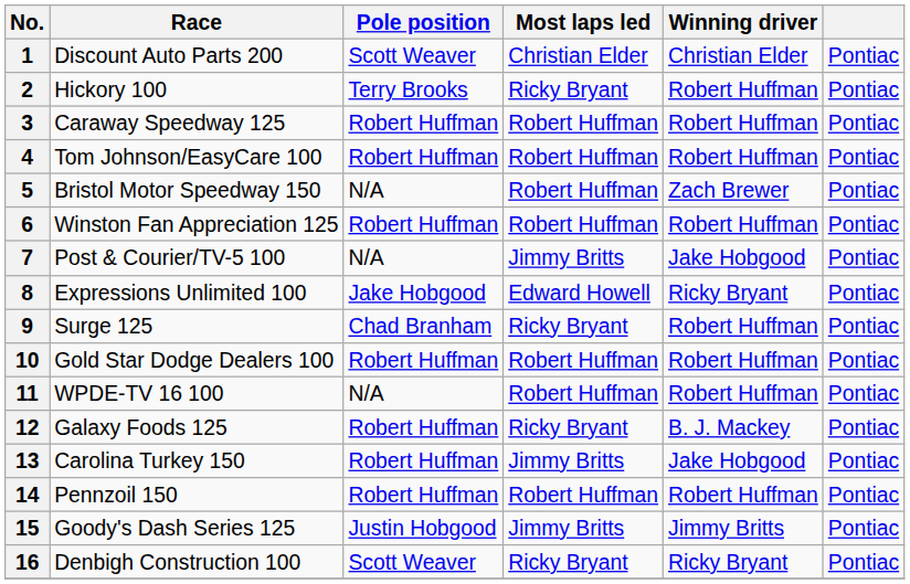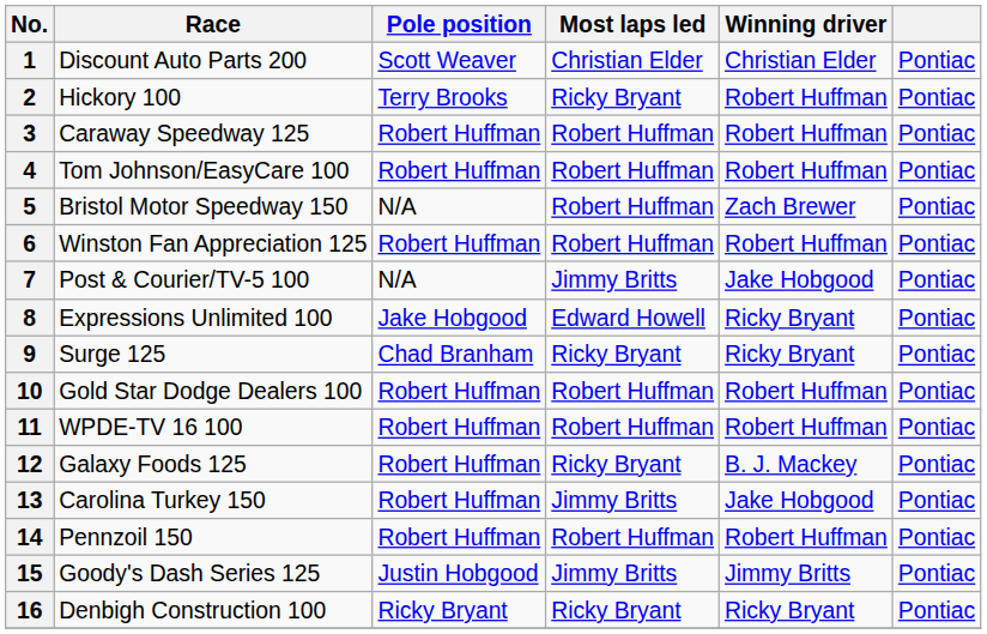 <table class="wikitable sortable" style="font-size:95%">
 <tr>
 <th>No.</th>
 <th>Race</th>
 <th><a href='#'>Pole position</a></th>
 <th>Most laps led</th>
 <th>Winning driver</th>
 <th></th>
 </tr>
 <tr>
 <th>1</th>
 <td>Discount Auto Parts 200</td>
 <td><a href='#'>Scott Weaver</a></td>
 <td><a href='#'>Christian Elder</a></td>
 <td><a href='#'>Christian Elder</a></td>
 <td><a href='#'>Pontiac</a></td>
 </tr>
 <tr>
 <th>2</th>
 <td>Hickory 100</td>
 <td><a href='#'>Terry Brooks</a></td>
 <td><a href='#'>Ricky Bryant</a></td>
 <td><a href='#'>Robert Huffman</a></td>
 <td><a href='#'>Pontiac</a></td>
 </tr>
 <tr>
 <th>3</th>
 <td>Caraway Speedway 125</td>
 <td><a href='#'>Robert Huffman</a></td>
 <td><a href='#'>Robert Huffman</a></td>
 <td><a href='#'>Robert Huffman</a></td>
 <td><a href='#'>Pontiac</a></td>
 </tr>
 <tr>
 <th>4</th>
 <td>Tom Johnson/EasyCare 100</td>
 <td><a href='#'>Robert Huffman</a></td>
 <td><a href='#'>Robert Huffman</a></td>
 <td><a href='#'>Robert Huffman</a></td>
 <td><a href='#'>Pontiac</a></td>
 </tr>
 <tr>
 <th>5</th>
 <td>Bristol Motor Speedway 150</td>
 <td>N/A</td>
 <td><a href='#'>Robert Huffman</a></td>
 <td><a href='#'>Zach Brewer</a></td>
 <td><a href='#'>Pontiac</a></td>
 </tr>
 <tr>
 <th>6</th>
 <td>Winston Fan Appreciation 125</td>
 <td><a href='#'>Robert Huffman</a></td>
 <td><a href='#'>Robert Huffman</a></td>
 <td><a href='#'>Robert Huffman</a></td>
 <td><a href='#'>Pontiac</a></td>
 </tr>
 <tr>
 <th>7</th>
 <td>Post & Courier/TV-5 100</td>
 <td>N/A</td>
 <td><a href='#'>Jimmy Britts</a></td>
 <td><a href='#'>Jake Hobgood</a></td>
 <td><a href='#'>Pontiac</a></td>
 </tr>
 <tr>
 <th>8</th>
 <td>Expressions Unlimited 100</td>
 <td><a href='#'>Jake Hobgood</a></td>
 <td><a href='#'>Edward Howell</a></td>
 <td><a href='#'>Ricky Bryant</a></td>
 <td><a href='#'>Pontiac</a></td>
 </tr>
 <tr>
 <th>9</th>
 <td>Surge 125</td>
 <td><a href='#'>Chad Branham</a></td>
 <td><a href='#'>Ricky Bryant</a></td>
-<td><a href='#'>Robert Huffman</a></td>
+<td><a href='#'>Ricky Bryant</a></td>
 <td><a href='#'>Pontiac</a></td>
 </tr>
 <tr>
 <th>10</th>
 <td>Gold Star Dodge Dealers 100</td>
 <td><a href='#'>Robert Huffman</a></td>
 <td><a href='#'>Robert Huffman</a></td>
 <td><a href='#'>Robert Huffman</a></td>
 <td><a href='#'>Pontiac</a></td>
 </tr>
 <tr>
 <th>11</th>
 <td>WPDE-TV 16 100</td>
-<td>N/A</td>
+<td><a href='#'>Robert Huffman</a></td>
 <td><a href='#'>Robert Huffman</a></td>
 <td><a href='#'>Robert Huffman</a></td>
 <td><a href='#'>Pontiac</a></td>
 </tr>
 <tr>
 <th>12</th>
 <td>Galaxy Foods 125</td>
 <td><a href='#'>Robert Huffman</a></td>
 <td><a href='#'>Ricky Bryant</a></td>
 <td><a href='#'>B. J. Mackey</a></td>
 <td><a href='#'>Pontiac</a></td>
 </tr>
 <tr>
 <th>13</th>
 <td>Carolina Turkey 150</td>
 <td><a href='#'>Robert Huffman</a></td>
 <td><a href='#'>Jimmy Britts</a></td>
 <td><a href='#'>Jake Hobgood</a></td>
 <td><a href='#'>Pontiac</a></td>
 </tr>
 <tr>
 <th>14</th>
 <td>Pennzoil 150</td>
 <td><a href='#'>Robert Huffman</a></td>
 <td><a href='#'>Robert Huffman</a></td>
 <td><a href='#'>Robert Huffman</a></td>
 <td><a href='#'>Pontiac</a></td>
 </tr>
 <tr>
 <th>15</th>
 <td>Goody's Dash Series 125</td>
 <td><a href='#'>Justin Hobgood</a></td>
 <td><a href='#'>Jimmy Britts</a></td>
 <td><a href='#'>Jimmy Britts</a></td>
 <td><a href='#'>Pontiac</a></td>
 </tr>
 <tr>
 <th>16</th>
 <td>Denbigh Construction 100</td>
-<td><a href='#'>Scott Weaver</a></td>
+<td><a href='#'>Ricky Bryant</a></td>
 <td><a href='#'>Ricky Bryant</a></td>
 <td><a href='#'>Ricky Bryant</a></td>
 <td><a href='#'>Pontiac</a></td>
 </tr>
 <tr>
 </tr>
 </table>
